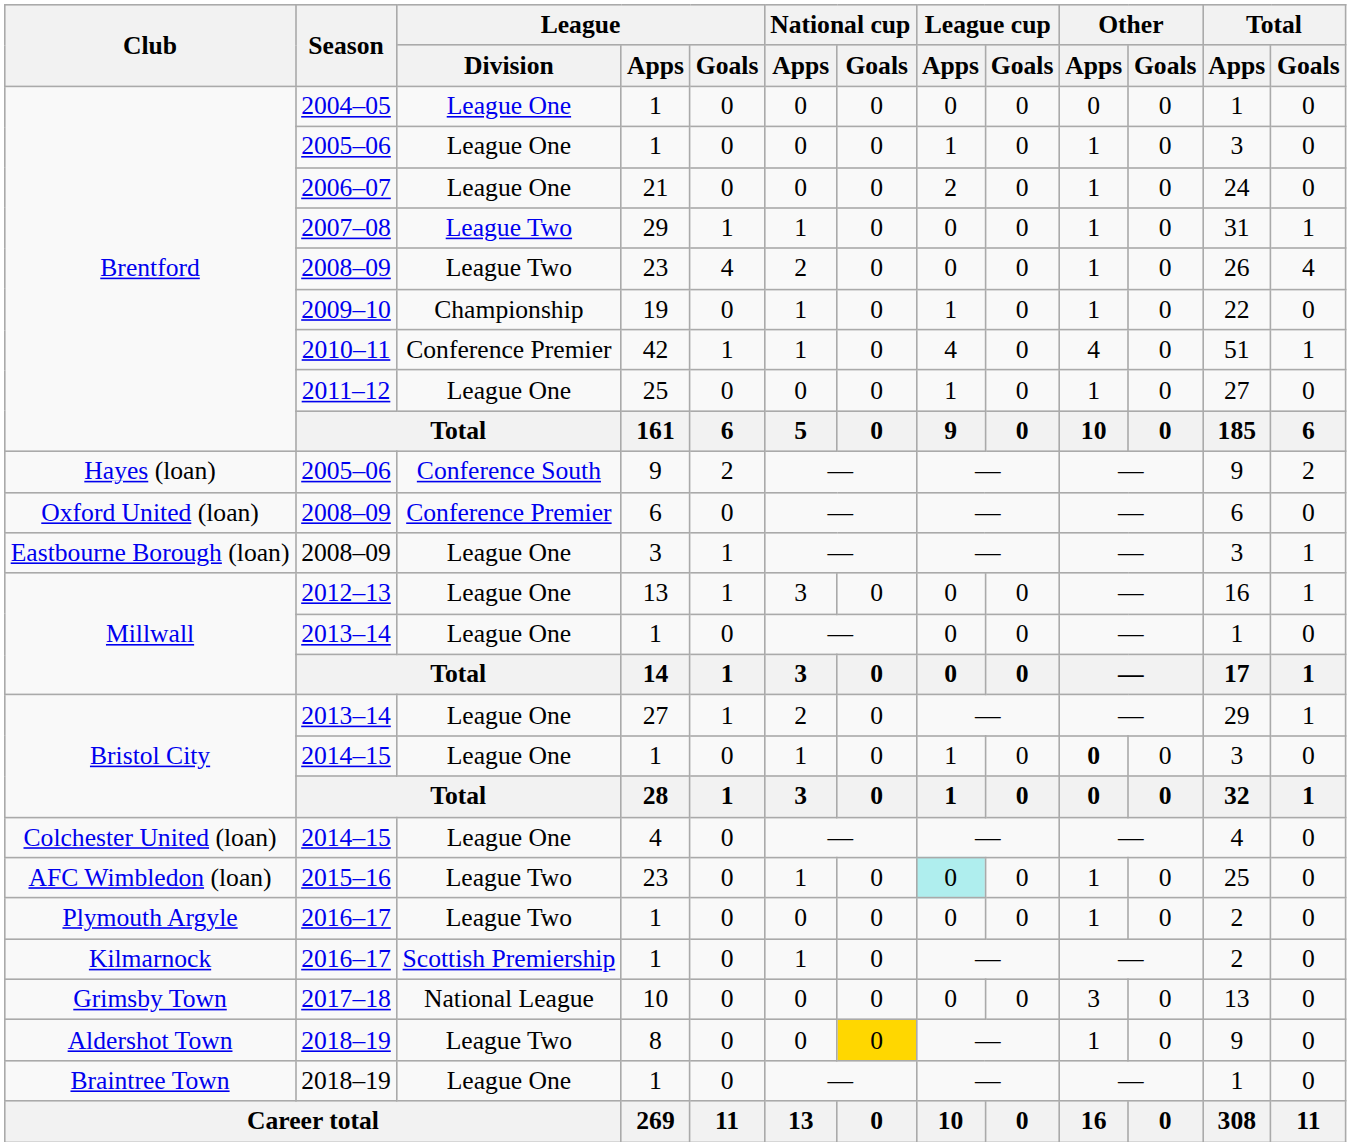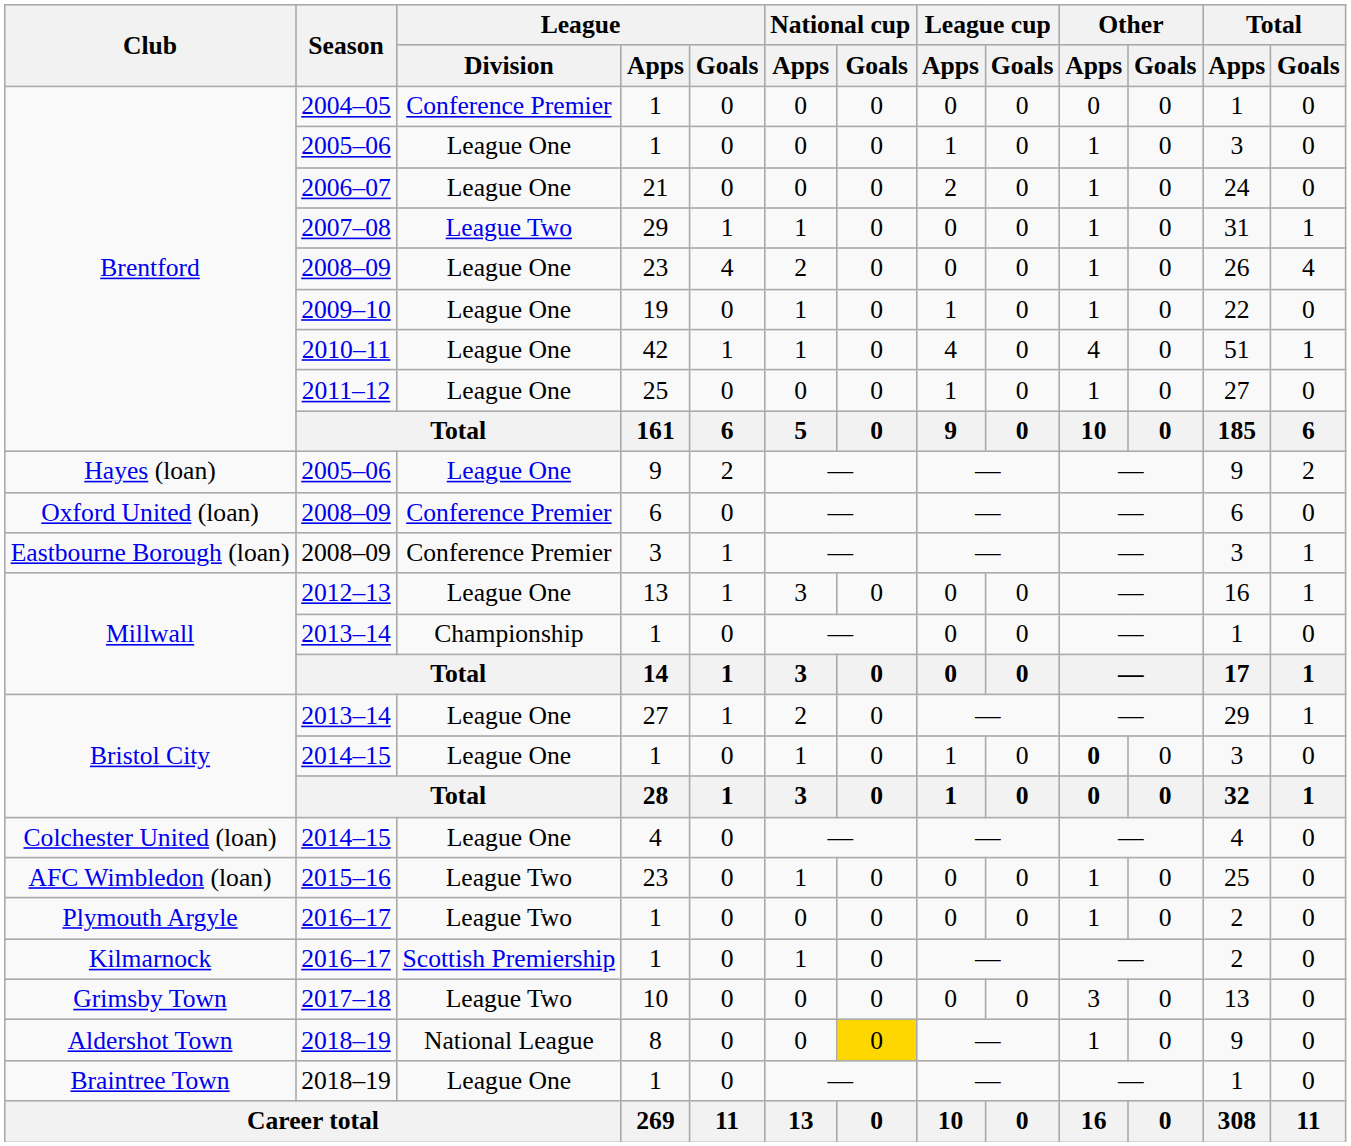 <table class="wikitable" style="text-align: center">
 <tr>
 <th rowspan="2">Club</th>
 <th rowspan="2">Season</th>
 <th colspan="3">League</th>
 <th colspan="2">National cup</th>
 <th colspan="2">League cup</th>
 <th colspan="2">Other</th>
 <th colspan="2">Total</th>
 </tr>
 <tr>
 <th>Division</th>
 <th>Apps</th>
 <th>Goals</th>
 <th>Apps</th>
 <th>Goals</th>
 <th>Apps</th>
 <th>Goals</th>
 <th>Apps</th>
 <th>Goals</th>
 <th>Apps</th>
 <th>Goals</th>
 </tr>
 <tr>
 <td rowspan="9"><a href='#'>Brentford</a></td>
 <td><a href='#'>2004–05</a></td>
-<td><a href='#'>League One</a></td>
+<td><a href='#'>Conference Premier</a></td>
 <td>1</td>
 <td>0</td>
 <td>0</td>
 <td>0</td>
 <td>0</td>
 <td>0</td>
 <td>0</td>
 <td>0</td>
 <td>1</td>
 <td>0</td>
 </tr>
 <tr>
 <td><a href='#'>2005–06</a></td>
 <td>League One</td>
 <td>1</td>
 <td>0</td>
 <td>0</td>
 <td>0</td>
 <td>1</td>
 <td>0</td>
 <td>1</td>
 <td>0</td>
 <td>3</td>
 <td>0</td>
 </tr>
 <tr>
 <td><a href='#'>2006–07</a></td>
 <td>League One</td>
 <td>21</td>
 <td>0</td>
 <td>0</td>
 <td>0</td>
 <td>2</td>
 <td>0</td>
 <td>1</td>
 <td>0</td>
 <td>24</td>
 <td>0</td>
 </tr>
 <tr>
 <td><a href='#'>2007–08</a></td>
 <td><a href='#'>League Two</a></td>
 <td>29</td>
 <td>1</td>
 <td>1</td>
 <td>0</td>
 <td>0</td>
 <td>0</td>
 <td>1</td>
 <td>0</td>
 <td>31</td>
 <td>1</td>
 </tr>
 <tr>
 <td><a href='#'>2008–09</a></td>
-<td>League Two</td>
+<td>League One</td>
 <td>23</td>
 <td>4</td>
 <td>2</td>
 <td>0</td>
 <td>0</td>
 <td>0</td>
 <td>1</td>
 <td>0</td>
 <td>26</td>
 <td>4</td>
 </tr>
 <tr>
 <td><a href='#'>2009–10</a></td>
-<td>Championship</td>
+<td>League One</td>
 <td>19</td>
 <td>0</td>
 <td>1</td>
 <td>0</td>
 <td>1</td>
 <td>0</td>
 <td>1</td>
 <td>0</td>
 <td>22</td>
 <td>0</td>
 </tr>
 <tr>
 <td><a href='#'>2010–11</a></td>
-<td>Conference Premier</td>
+<td>League One</td>
 <td>42</td>
 <td>1</td>
 <td>1</td>
 <td>0</td>
 <td>4</td>
 <td>0</td>
 <td>4</td>
 <td>0</td>
 <td>51</td>
 <td>1</td>
 </tr>
 <tr>
 <td><a href='#'>2011–12</a></td>
 <td>League One</td>
 <td>25</td>
 <td>0</td>
 <td>0</td>
 <td>0</td>
 <td>1</td>
 <td>0</td>
 <td>1</td>
 <td>0</td>
 <td>27</td>
 <td>0</td>
 </tr>
 <tr>
 <th colspan="2">Total</th>
 <th>161</th>
 <th>6</th>
 <th>5</th>
 <th>0</th>
 <th>9</th>
 <th>0</th>
 <th>10</th>
 <th>0</th>
 <th>185</th>
 <th>6</th>
 </tr>
 <tr>
 <td><a href='#'>Hayes</a> (loan)</td>
 <td><a href='#'>2005–06</a></td>
-<td><a href='#'>Conference South</a></td>
+<td><a href='#'>League One</a></td>
 <td>9</td>
 <td>2</td>
 <td colspan="2">—</td>
 <td colspan="2">—</td>
 <td colspan="2">—</td>
 <td>9</td>
 <td>2</td>
 </tr>
 <tr>
 <td><a href='#'>Oxford United</a> (loan)</td>
 <td><a href='#'>2008–09</a></td>
 <td><a href='#'>Conference Premier</a></td>
 <td>6</td>
 <td>0</td>
 <td colspan="2">—</td>
 <td colspan="2">—</td>
 <td colspan="2">—</td>
 <td>6</td>
 <td>0</td>
 </tr>
 <tr>
 <td><a href='#'>Eastbourne Borough</a> (loan)</td>
 <td>2008–09</td>
-<td>League One</td>
+<td>Conference Premier</td>
 <td>3</td>
 <td>1</td>
 <td colspan="2">—</td>
 <td colspan="2">—</td>
 <td colspan="2">—</td>
 <td>3</td>
 <td>1</td>
 </tr>
 <tr>
 <td rowspan="3"><a href='#'>Millwall</a></td>
 <td><a href='#'>2012–13</a></td>
 <td>League One</td>
 <td>13</td>
 <td>1</td>
 <td>3</td>
 <td>0</td>
 <td>0</td>
 <td>0</td>
 <td colspan="2">—</td>
 <td>16</td>
 <td>1</td>
 </tr>
 <tr>
 <td><a href='#'>2013–14</a></td>
-<td>League One</td>
+<td>Championship</td>
 <td>1</td>
 <td>0</td>
 <td colspan="2">—</td>
 <td>0</td>
 <td>0</td>
 <td colspan="2">—</td>
 <td>1</td>
 <td>0</td>
 </tr>
 <tr>
 <th colspan="2">Total</th>
 <th>14</th>
 <th>1</th>
 <th>3</th>
 <th>0</th>
 <th>0</th>
 <th>0</th>
 <th colspan="2">—</th>
 <th>17</th>
 <th>1</th>
 </tr>
 <tr>
 <td rowspan="3"><a href='#'>Bristol City</a></td>
 <td><a href='#'>2013–14</a></td>
 <td>League One</td>
 <td>27</td>
 <td>1</td>
 <td>2</td>
 <td>0</td>
 <td colspan="2">—</td>
 <td colspan="2">—</td>
 <td>29</td>
 <td>1</td>
 </tr>
 <tr>
 <td><a href='#'>2014–15</a></td>
 <td>League One</td>
 <td>1</td>
 <td>0</td>
 <td>1</td>
 <td>0</td>
 <td>1</td>
 <td>0</td>
 <td><strong>0</strong></td>
 <td>0</td>
 <td>3</td>
 <td>0</td>
 </tr>
 <tr>
 <th colspan="2">Total</th>
 <th>28</th>
 <th>1</th>
 <th>3</th>
 <th>0</th>
 <th>1</th>
 <th>0</th>
 <th>0</th>
 <th>0</th>
 <th>32</th>
 <th>1</th>
 </tr>
 <tr>
 <td><a href='#'>Colchester United</a> (loan)</td>
 <td><a href='#'>2014–15</a></td>
 <td>League One</td>
 <td>4</td>
 <td>0</td>
 <td colspan="2">—</td>
 <td colspan="2">—</td>
 <td colspan="2">—</td>
 <td>4</td>
 <td>0</td>
 </tr>
 <tr>
 <td><a href='#'>AFC Wimbledon</a> (loan)</td>
 <td><a href='#'>2015–16</a></td>
 <td>League Two</td>
 <td>23</td>
 <td>0</td>
 <td>1</td>
 <td>0</td>
-<td style="background: paleturquoise;">0</td>
+<td>0</td>
 <td>0</td>
 <td>1</td>
 <td>0</td>
 <td>25</td>
 <td>0</td>
 </tr>
 <tr>
 <td><a href='#'>Plymouth Argyle</a></td>
 <td><a href='#'>2016–17</a></td>
 <td>League Two</td>
 <td>1</td>
 <td>0</td>
 <td>0</td>
 <td>0</td>
 <td>0</td>
 <td>0</td>
 <td>1</td>
 <td>0</td>
 <td>2</td>
 <td>0</td>
 </tr>
 <tr>
 <td><a href='#'>Kilmarnock</a></td>
 <td><a href='#'>2016–17</a></td>
 <td><a href='#'>Scottish Premiership</a></td>
 <td>1</td>
 <td>0</td>
 <td>1</td>
 <td>0</td>
 <td colspan="2">—</td>
 <td colspan="2">—</td>
 <td>2</td>
 <td>0</td>
 </tr>
 <tr>
 <td><a href='#'>Grimsby Town</a></td>
 <td><a href='#'>2017–18</a></td>
-<td>National League</td>
+<td>League Two</td>
 <td>10</td>
 <td>0</td>
 <td>0</td>
 <td>0</td>
 <td>0</td>
 <td>0</td>
 <td>3</td>
 <td>0</td>
 <td>13</td>
 <td>0</td>
 </tr>
 <tr>
 <td><a href='#'>Aldershot Town</a></td>
 <td><a href='#'>2018–19</a></td>
-<td>League Two</td>
+<td>National League</td>
 <td>8</td>
 <td>0</td>
 <td>0</td>
 <td style="background: gold;">0</td>
 <td colspan="2">—</td>
 <td>1</td>
 <td>0</td>
 <td>9</td>
 <td>0</td>
 </tr>
 <tr>
 <td><a href='#'>Braintree Town</a></td>
 <td>2018–19</td>
 <td>League One</td>
 <td>1</td>
 <td>0</td>
 <td colspan="2">—</td>
 <td colspan="2">—</td>
 <td colspan="2">—</td>
 <td>1</td>
 <td>0</td>
 </tr>
 <tr>
 <th colspan="3">Career total</th>
 <th>269</th>
 <th>11</th>
 <th>13</th>
 <th>0</th>
 <th>10</th>
 <th>0</th>
 <th>16</th>
 <th>0</th>
 <th>308</th>
 <th>11</th>
 </tr>
 </table>
